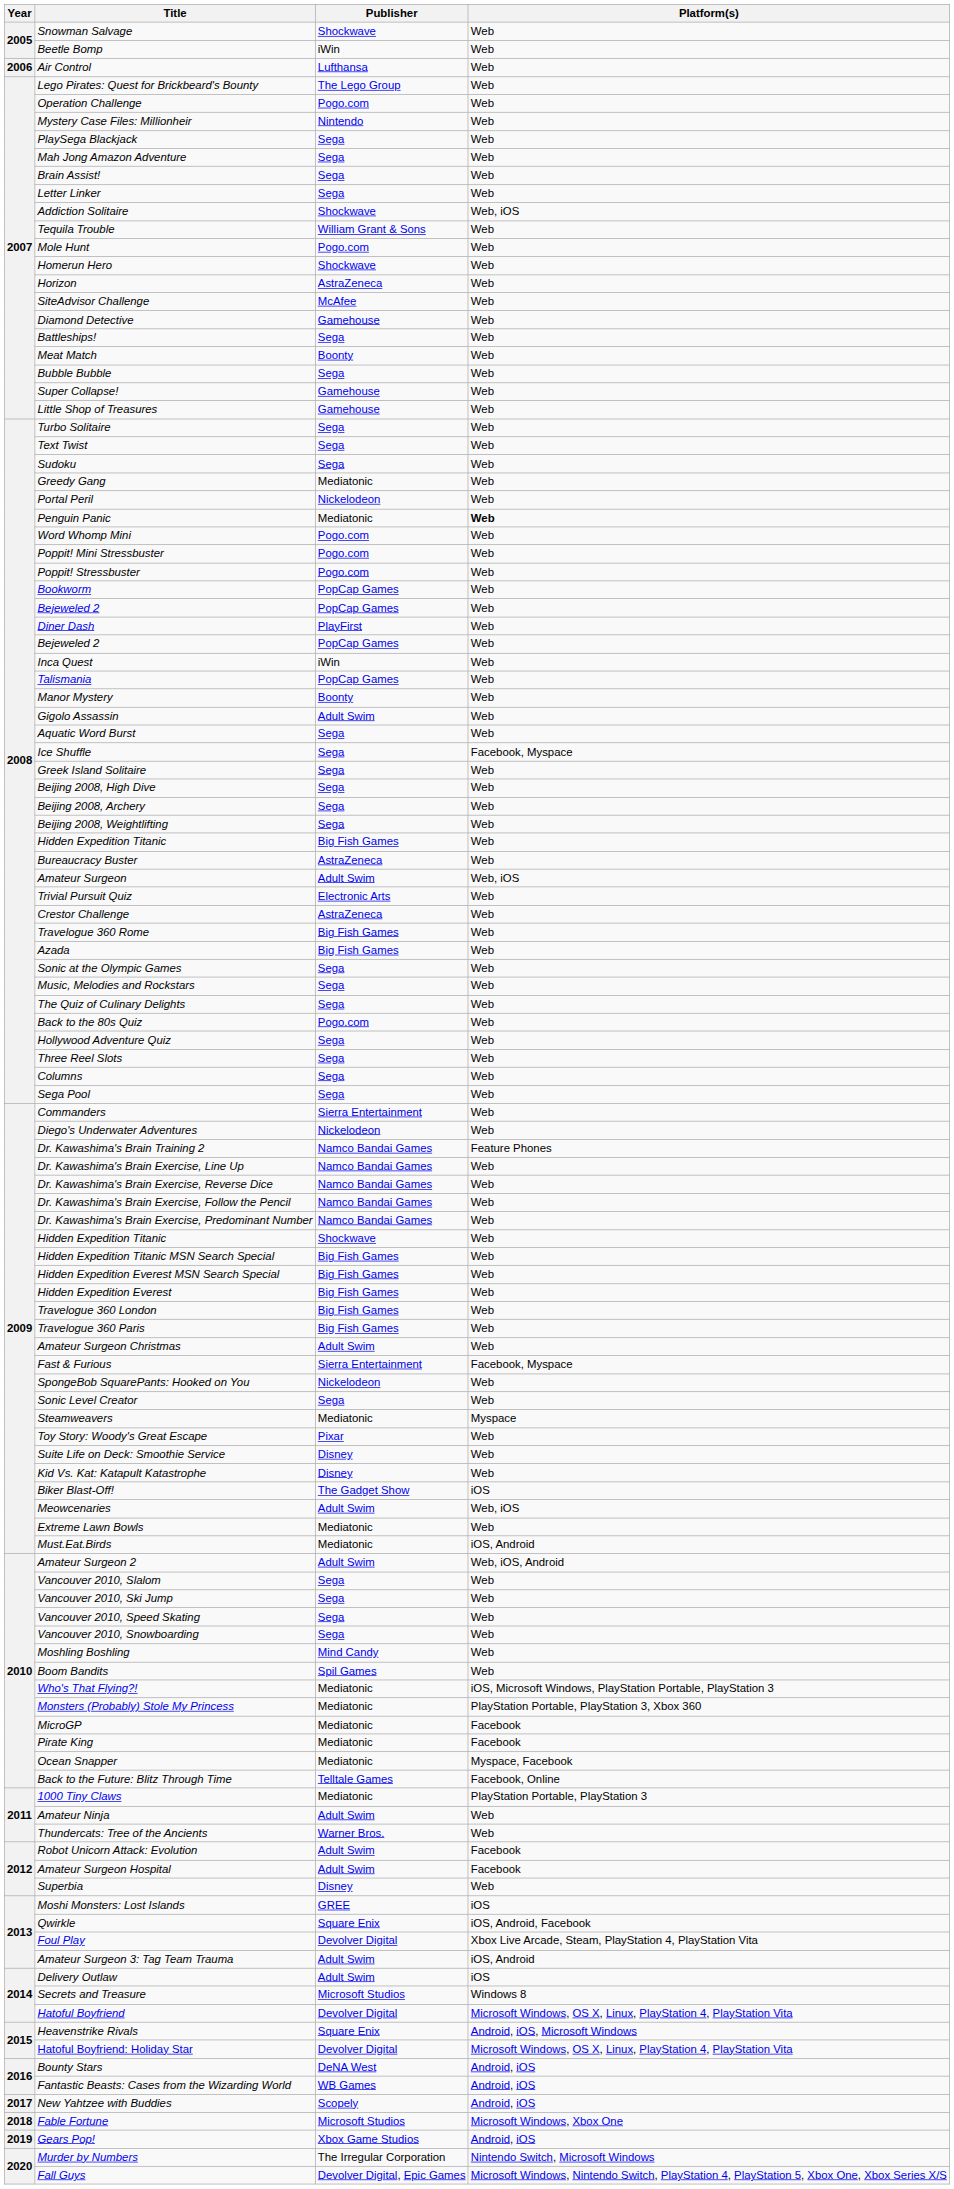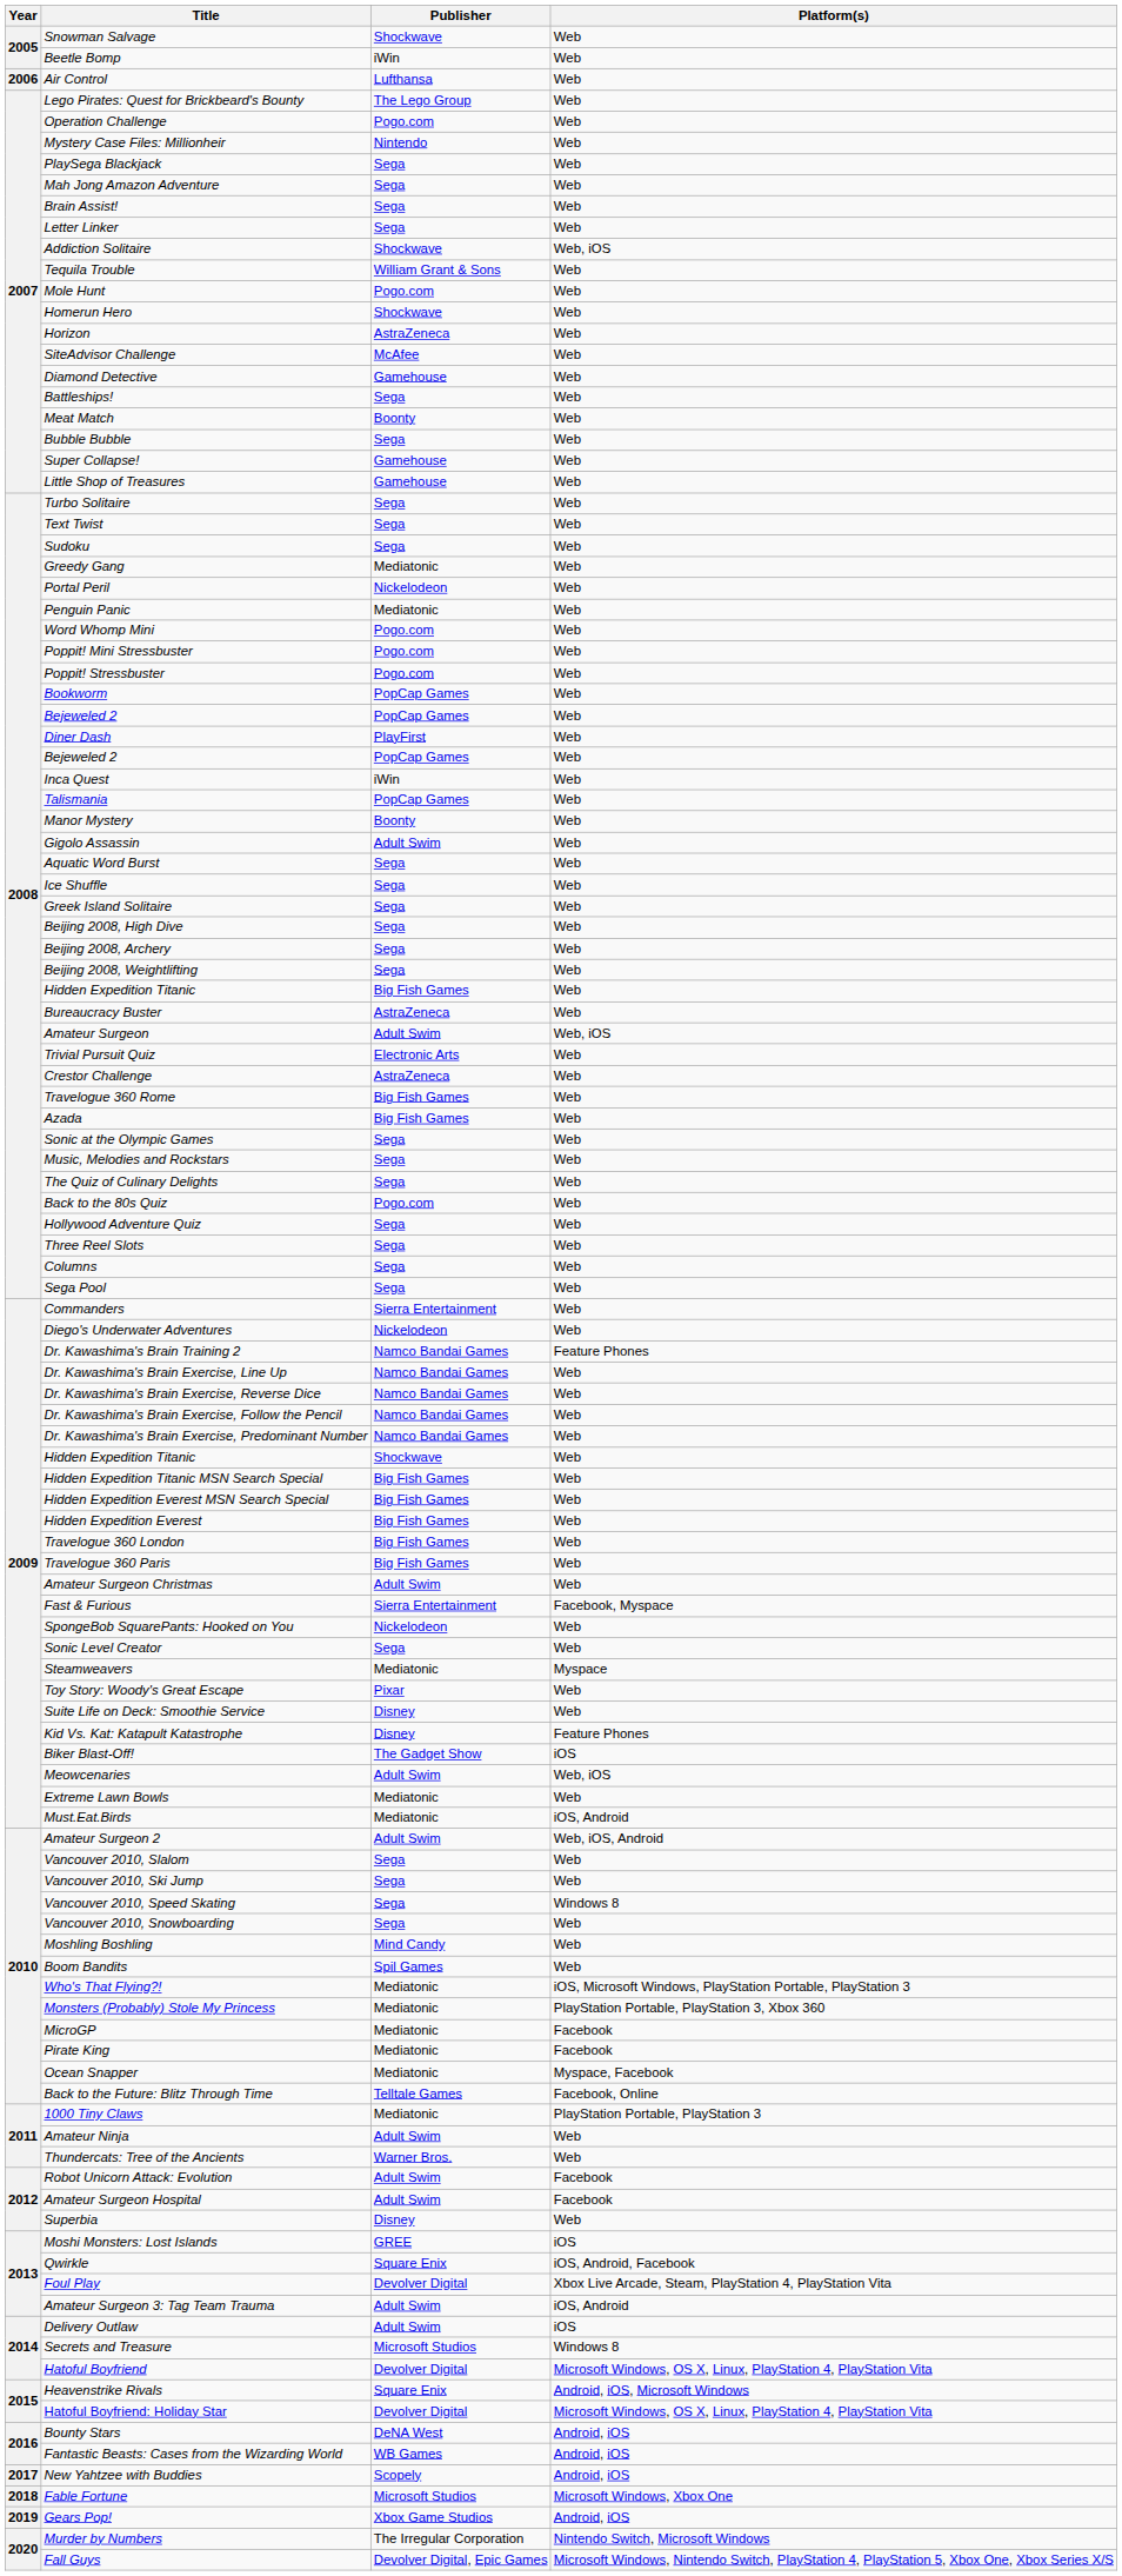 <table class="sortable wikitable">
 <tr>
 <th>Year</th>
 <th>Title</th>
 <th>Publisher</th>
 <th>Platform(s)</th>
 </tr>
 <tr>
 <th rowspan="2">2005</th>
 <td><em>Snowman Salvage</em></td>
 <td><a href='#'>Shockwave</a></td>
 <td>Web</td>
 </tr>
 <tr>
 <td><em>Beetle Bomp</em></td>
 <td>iWin</td>
 <td>Web</td>
 </tr>
 <tr>
 <th>2006</th>
 <td><em>Air Control</em></td>
 <td><a href='#'>Lufthansa</a></td>
 <td>Web</td>
 </tr>
 <tr>
 <th rowspan="19">2007</th>
 <td><em>Lego Pirates: Quest for Brickbeard's Bounty</em></td>
 <td><a href='#'>The Lego Group</a></td>
 <td>Web</td>
 </tr>
 <tr>
 <td><em>Operation Challenge</em></td>
 <td><a href='#'>Pogo.com</a></td>
 <td>Web</td>
 </tr>
 <tr>
 <td><em>Mystery Case Files: Millionheir</em></td>
 <td><a href='#'>Nintendo</a></td>
 <td>Web</td>
 </tr>
 <tr>
 <td><em>PlaySega Blackjack</em></td>
 <td><a href='#'>Sega</a></td>
 <td>Web</td>
 </tr>
 <tr>
 <td><em>Mah Jong Amazon Adventure</em></td>
 <td><a href='#'>Sega</a></td>
 <td>Web</td>
 </tr>
 <tr>
 <td><em>Brain Assist!</em></td>
 <td><a href='#'>Sega</a></td>
 <td>Web</td>
 </tr>
 <tr>
 <td><em>Letter Linker</em></td>
 <td><a href='#'>Sega</a></td>
 <td>Web</td>
 </tr>
 <tr>
 <td><em>Addiction Solitaire</em></td>
 <td><a href='#'>Shockwave</a></td>
 <td>Web, iOS</td>
 </tr>
 <tr>
 <td><em>Tequila Trouble</em></td>
 <td><a href='#'>William Grant & Sons</a></td>
 <td>Web</td>
 </tr>
 <tr>
 <td><em>Mole Hunt</em></td>
 <td><a href='#'>Pogo.com</a></td>
 <td>Web</td>
 </tr>
 <tr>
 <td><em>Homerun Hero</em></td>
 <td><a href='#'>Shockwave</a></td>
 <td>Web</td>
 </tr>
 <tr>
 <td><em>Horizon</em></td>
 <td><a href='#'>AstraZeneca</a></td>
 <td>Web</td>
 </tr>
 <tr>
 <td><em>SiteAdvisor Challenge</em></td>
 <td><a href='#'>McAfee</a></td>
 <td>Web</td>
 </tr>
 <tr>
 <td><em>Diamond Detective</em></td>
 <td><a href='#'>Gamehouse</a></td>
 <td>Web</td>
 </tr>
 <tr>
 <td><em>Battleships!</em></td>
 <td><a href='#'>Sega</a></td>
 <td>Web</td>
 </tr>
 <tr>
 <td><em>Meat Match</em></td>
 <td><a href='#'>Boonty</a></td>
 <td>Web</td>
 </tr>
 <tr>
 <td><em>Bubble Bubble</em></td>
 <td><a href='#'>Sega</a></td>
 <td>Web</td>
 </tr>
 <tr>
 <td><em>Super Collapse!</em></td>
 <td><a href='#'>Gamehouse</a></td>
 <td>Web</td>
 </tr>
 <tr>
 <td><em>Little Shop of Treasures</em></td>
 <td><a href='#'>Gamehouse</a></td>
 <td>Web</td>
 </tr>
 <tr>
 <th rowspan="38">2008</th>
 <td><em>Turbo Solitaire</em></td>
 <td><a href='#'>Sega</a></td>
 <td>Web</td>
 </tr>
 <tr>
 <td><em>Text Twist</em></td>
 <td><a href='#'>Sega</a></td>
 <td>Web</td>
 </tr>
 <tr>
 <td><em>Sudoku</em></td>
 <td><a href='#'>Sega</a></td>
 <td>Web</td>
 </tr>
 <tr>
 <td><em>Greedy Gang</em></td>
 <td>Mediatonic</td>
 <td>Web</td>
 </tr>
 <tr>
 <td><em>Portal Peril</em></td>
 <td><a href='#'>Nickelodeon</a></td>
 <td>Web</td>
 </tr>
 <tr>
 <td><em>Penguin Panic</em></td>
 <td>Mediatonic</td>
-<td><strong>Web</strong></td>
+<td>Web</td>
 </tr>
 <tr>
 <td><em>Word Whomp Mini</em></td>
 <td><a href='#'>Pogo.com</a></td>
 <td>Web</td>
 </tr>
 <tr>
 <td><em>Poppit! Mini Stressbuster</em></td>
 <td><a href='#'>Pogo.com</a></td>
 <td>Web</td>
 </tr>
 <tr>
 <td><em>Poppit! Stressbuster</em></td>
 <td><a href='#'>Pogo.com</a></td>
 <td>Web</td>
 </tr>
 <tr>
 <td><em><a href='#'>Bookworm</a></em></td>
 <td><a href='#'>PopCap Games</a></td>
 <td>Web</td>
 </tr>
 <tr>
 <td><em><a href='#'>Bejeweled 2</a></em></td>
 <td><a href='#'>PopCap Games</a></td>
 <td>Web</td>
 </tr>
 <tr>
 <td><em><a href='#'>Diner Dash</a></em></td>
 <td><a href='#'>PlayFirst</a></td>
 <td>Web</td>
 </tr>
 <tr>
 <td><em>Bejeweled 2</em></td>
 <td><a href='#'>PopCap Games</a></td>
 <td>Web</td>
 </tr>
 <tr>
 <td><em>Inca Quest</em></td>
 <td>iWin</td>
 <td>Web</td>
 </tr>
 <tr>
 <td><em><a href='#'>Talismania</a></em></td>
 <td><a href='#'>PopCap Games</a></td>
 <td>Web</td>
 </tr>
 <tr>
 <td><em>Manor Mystery</em></td>
 <td><a href='#'>Boonty</a></td>
 <td>Web</td>
 </tr>
 <tr>
 <td><em>Gigolo Assassin</em></td>
 <td><a href='#'>Adult Swim</a></td>
 <td>Web</td>
 </tr>
 <tr>
 <td><em>Aquatic Word Burst</em></td>
 <td><a href='#'>Sega</a></td>
 <td>Web</td>
 </tr>
 <tr>
 <td><em>Ice Shuffle</em></td>
 <td><a href='#'>Sega</a></td>
-<td>Facebook, Myspace</td>
+<td>Web</td>
 </tr>
 <tr>
 <td><em>Greek Island Solitaire</em></td>
 <td><a href='#'>Sega</a></td>
 <td>Web</td>
 </tr>
 <tr>
 <td><em>Beijing 2008, High Dive</em></td>
 <td><a href='#'>Sega</a></td>
 <td>Web</td>
 </tr>
 <tr>
 <td><em>Beijing 2008, Archery</em></td>
 <td><a href='#'>Sega</a></td>
 <td>Web</td>
 </tr>
 <tr>
 <td><em>Beijing 2008, Weightlifting</em></td>
 <td><a href='#'>Sega</a></td>
 <td>Web</td>
 </tr>
 <tr>
 <td><em>Hidden Expedition Titanic</em></td>
 <td><a href='#'>Big Fish Games</a></td>
 <td>Web</td>
 </tr>
 <tr>
 <td><em>Bureaucracy Buster</em></td>
 <td><a href='#'>AstraZeneca</a></td>
 <td>Web</td>
 </tr>
 <tr>
 <td><em>Amateur Surgeon</em></td>
 <td><a href='#'>Adult Swim</a></td>
 <td>Web, iOS</td>
 </tr>
 <tr>
 <td><em>Trivial Pursuit Quiz</em></td>
 <td><a href='#'>Electronic Arts</a></td>
 <td>Web</td>
 </tr>
 <tr>
 <td><em>Crestor Challenge</em></td>
 <td><a href='#'>AstraZeneca</a></td>
 <td>Web</td>
 </tr>
 <tr>
 <td><em>Travelogue 360 Rome</em></td>
 <td><a href='#'>Big Fish Games</a></td>
 <td>Web</td>
 </tr>
 <tr>
 <td><em>Azada</em></td>
 <td><a href='#'>Big Fish Games</a></td>
 <td>Web</td>
 </tr>
 <tr>
 <td><em>Sonic at the Olympic Games</em></td>
 <td><a href='#'>Sega</a></td>
 <td>Web</td>
 </tr>
 <tr>
 <td><em>Music, Melodies and Rockstars</em></td>
 <td><a href='#'>Sega</a></td>
 <td>Web</td>
 </tr>
 <tr>
 <td><em>The Quiz of Culinary Delights</em></td>
 <td><a href='#'>Sega</a></td>
 <td>Web</td>
 </tr>
 <tr>
 <td><em>Back to the 80s Quiz</em></td>
 <td><a href='#'>Pogo.com</a></td>
 <td>Web</td>
 </tr>
 <tr>
 <td><em>Hollywood Adventure Quiz</em></td>
 <td><a href='#'>Sega</a></td>
 <td>Web</td>
 </tr>
 <tr>
 <td><em>Three Reel Slots</em></td>
 <td><a href='#'>Sega</a></td>
 <td>Web</td>
 </tr>
 <tr>
 <td><em>Columns</em></td>
 <td><a href='#'>Sega</a></td>
 <td>Web</td>
 </tr>
 <tr>
 <td><em>Sega Pool</em></td>
 <td><a href='#'>Sega</a></td>
 <td>Web</td>
 </tr>
 <tr>
 <th rowspan="25">2009</th>
 <td><em>Commanders</em></td>
 <td><a href='#'>Sierra Entertainment</a></td>
 <td>Web</td>
 </tr>
 <tr>
 <td><em>Diego's Underwater Adventures</em></td>
 <td><a href='#'>Nickelodeon</a></td>
 <td>Web</td>
 </tr>
 <tr>
 <td><em>Dr. Kawashima's Brain Training 2</em></td>
 <td><a href='#'>Namco Bandai Games</a></td>
 <td>Feature Phones</td>
 </tr>
 <tr>
 <td><em>Dr. Kawashima's Brain Exercise, Line Up</em></td>
 <td><a href='#'>Namco Bandai Games</a></td>
 <td>Web</td>
 </tr>
 <tr>
 <td><em>Dr. Kawashima's Brain Exercise, Reverse Dice</em></td>
 <td><a href='#'>Namco Bandai Games</a></td>
 <td>Web</td>
 </tr>
 <tr>
 <td><em>Dr. Kawashima's Brain Exercise, Follow the Pencil</em></td>
 <td><a href='#'>Namco Bandai Games</a></td>
 <td>Web</td>
 </tr>
 <tr>
 <td><em>Dr. Kawashima's Brain Exercise, Predominant Number</em></td>
 <td><a href='#'>Namco Bandai Games</a></td>
 <td>Web</td>
 </tr>
 <tr>
 <td><em>Hidden Expedition Titanic</em></td>
 <td><a href='#'>Shockwave</a></td>
 <td>Web</td>
 </tr>
 <tr>
 <td><em>Hidden Expedition Titanic MSN Search Special</em></td>
 <td><a href='#'>Big Fish Games</a></td>
 <td>Web</td>
 </tr>
 <tr>
 <td><em>Hidden Expedition Everest MSN Search Special</em></td>
 <td><a href='#'>Big Fish Games</a></td>
 <td>Web</td>
 </tr>
 <tr>
 <td><em>Hidden Expedition Everest</em></td>
 <td><a href='#'>Big Fish Games</a></td>
 <td>Web</td>
 </tr>
 <tr>
 <td><em>Travelogue 360 London</em></td>
 <td><a href='#'>Big Fish Games</a></td>
 <td>Web</td>
 </tr>
 <tr>
 <td><em>Travelogue 360 Paris</em></td>
 <td><a href='#'>Big Fish Games</a></td>
 <td>Web</td>
 </tr>
 <tr>
 <td><em>Amateur Surgeon Christmas</em></td>
 <td><a href='#'>Adult Swim</a></td>
 <td>Web</td>
 </tr>
 <tr>
 <td><em>Fast & Furious</em></td>
 <td><a href='#'>Sierra Entertainment</a></td>
 <td>Facebook, Myspace</td>
 </tr>
 <tr>
 <td><em>SpongeBob SquarePants: Hooked on You</em></td>
 <td><a href='#'>Nickelodeon</a></td>
 <td>Web</td>
 </tr>
 <tr>
 <td><em>Sonic Level Creator</em></td>
 <td><a href='#'>Sega</a></td>
 <td>Web</td>
 </tr>
 <tr>
 <td><em>Steamweavers</em></td>
 <td>Mediatonic</td>
 <td>Myspace</td>
 </tr>
 <tr>
 <td><em>Toy Story: Woody's Great Escape</em></td>
 <td><a href='#'>Pixar</a></td>
 <td>Web</td>
 </tr>
 <tr>
 <td><em>Suite Life on Deck: Smoothie Service</em></td>
 <td><a href='#'>Disney</a></td>
 <td>Web</td>
 </tr>
 <tr>
 <td><em>Kid Vs. Kat: Katapult Katastrophe</em></td>
 <td><a href='#'>Disney</a></td>
-<td>Web</td>
+<td>Feature Phones</td>
 </tr>
 <tr>
 <td><em>Biker Blast-Off!</em></td>
 <td><a href='#'>The Gadget Show</a></td>
 <td>iOS</td>
 </tr>
 <tr>
 <td><em>Meowcenaries</em></td>
 <td><a href='#'>Adult Swim</a></td>
 <td>Web, iOS</td>
 </tr>
 <tr>
 <td><em>Extreme Lawn Bowls</em></td>
 <td>Mediatonic</td>
 <td>Web</td>
 </tr>
 <tr>
 <td><em>Must.Eat.Birds</em></td>
 <td>Mediatonic</td>
 <td>iOS, Android</td>
 </tr>
 <tr>
 <th rowspan="13">2010</th>
 <td><em>Amateur Surgeon 2</em></td>
 <td><a href='#'>Adult Swim</a></td>
 <td>Web, iOS, Android</td>
 </tr>
 <tr>
 <td><em>Vancouver 2010, Slalom</em></td>
 <td><a href='#'>Sega</a></td>
 <td>Web</td>
 </tr>
 <tr>
 <td><em>Vancouver 2010, Ski Jump</em></td>
 <td><a href='#'>Sega</a></td>
 <td>Web</td>
 </tr>
 <tr>
 <td><em>Vancouver 2010, Speed Skating</em></td>
 <td><a href='#'>Sega</a></td>
-<td>Web</td>
+<td>Windows 8</td>
 </tr>
 <tr>
 <td><em>Vancouver 2010, Snowboarding</em></td>
 <td><a href='#'>Sega</a></td>
 <td>Web</td>
 </tr>
 <tr>
 <td><em>Moshling Boshling</em></td>
 <td><a href='#'>Mind Candy</a></td>
 <td>Web</td>
 </tr>
 <tr>
 <td><em>Boom Bandits</em></td>
 <td><a href='#'>Spil Games</a></td>
 <td>Web</td>
 </tr>
 <tr>
 <td><em><a href='#'>Who's That Flying?!</a></em></td>
 <td>Mediatonic</td>
 <td>iOS, Microsoft Windows, PlayStation Portable, PlayStation 3</td>
 </tr>
 <tr>
 <td><em><a href='#'>Monsters (Probably) Stole My Princess</a></em></td>
 <td>Mediatonic</td>
 <td>PlayStation Portable, PlayStation 3, Xbox 360</td>
 </tr>
 <tr>
 <td><em>MicroGP</em></td>
 <td>Mediatonic</td>
 <td>Facebook</td>
 </tr>
 <tr>
 <td><em>Pirate King</em></td>
 <td>Mediatonic</td>
 <td>Facebook</td>
 </tr>
 <tr>
 <td><em>Ocean Snapper</em></td>
 <td>Mediatonic</td>
 <td>Myspace, Facebook</td>
 </tr>
 <tr>
 <td><em>Back to the Future: Blitz Through Time</em></td>
 <td><a href='#'>Telltale Games</a></td>
 <td>Facebook, Online</td>
 </tr>
 <tr>
 <th rowspan="3">2011</th>
 <td><em><a href='#'>1000 Tiny Claws</a></em></td>
 <td>Mediatonic</td>
 <td>PlayStation Portable, PlayStation 3</td>
 </tr>
 <tr>
 <td><em>Amateur Ninja</em></td>
 <td><a href='#'>Adult Swim</a></td>
 <td>Web</td>
 </tr>
 <tr>
 <td><em>Thundercats: Tree of the Ancients</em></td>
 <td><a href='#'>Warner Bros.</a></td>
 <td>Web</td>
 </tr>
 <tr>
 <th rowspan="3">2012</th>
 <td><em>Robot Unicorn Attack: Evolution</em></td>
 <td><a href='#'>Adult Swim</a></td>
 <td>Facebook</td>
 </tr>
 <tr>
 <td><em>Amateur Surgeon Hospital</em></td>
 <td><a href='#'>Adult Swim</a></td>
 <td>Facebook</td>
 </tr>
 <tr>
 <td><em>Superbia</em></td>
 <td><a href='#'>Disney</a></td>
 <td>Web</td>
 </tr>
 <tr>
 <th rowspan="4">2013</th>
 <td><em>Moshi Monsters: Lost Islands</em></td>
 <td><a href='#'>GREE</a></td>
 <td>iOS</td>
 </tr>
 <tr>
 <td><em>Qwirkle</em></td>
 <td><a href='#'>Square Enix</a></td>
 <td>iOS, Android, Facebook</td>
 </tr>
 <tr>
 <td><em><a href='#'>Foul Play</a></em></td>
 <td><a href='#'>Devolver Digital</a></td>
 <td>Xbox Live Arcade, Steam, PlayStation 4, PlayStation Vita</td>
 </tr>
 <tr>
 <td><em>Amateur Surgeon 3: Tag Team Trauma</em></td>
 <td><a href='#'>Adult Swim</a></td>
 <td>iOS, Android</td>
 </tr>
 <tr>
 <th rowspan="3">2014</th>
 <td><em>Delivery Outlaw</em></td>
 <td><a href='#'>Adult Swim</a></td>
 <td>iOS</td>
 </tr>
 <tr>
 <td><em>Secrets and Treasure</em></td>
 <td><a href='#'>Microsoft Studios</a></td>
 <td>Windows 8</td>
 </tr>
 <tr>
 <td><em><a href='#'>Hatoful Boyfriend</a></em></td>
 <td><a href='#'>Devolver Digital</a></td>
 <td><a href='#'>Microsoft Windows</a>, <a href='#'>OS X</a>, <a href='#'>Linux</a>, <a href='#'>PlayStation 4</a>, <a href='#'>PlayStation Vita</a></td>
 </tr>
 <tr>
 <th rowspan="2">2015</th>
 <td><em>Heavenstrike Rivals</em></td>
 <td><a href='#'>Square Enix</a></td>
 <td><a href='#'>Android</a>, <a href='#'>iOS</a>, <a href='#'>Microsoft Windows</a></td>
 </tr>
 <tr>
 <td><a href='#'>Hatoful Boyfriend: Holiday Star</a></td>
 <td><a href='#'>Devolver Digital</a></td>
 <td><a href='#'>Microsoft Windows</a>, <a href='#'>OS X</a>, <a href='#'>Linux</a>, <a href='#'>PlayStation 4</a>, <a href='#'>PlayStation Vita</a></td>
 </tr>
 <tr>
 <th rowspan="2">2016</th>
 <td><em>Bounty Stars</em></td>
 <td><a href='#'>DeNA West</a></td>
 <td><a href='#'>Android</a>, <a href='#'>iOS</a></td>
 </tr>
 <tr>
 <td><em>Fantastic Beasts: Cases from the Wizarding World</em></td>
 <td><a href='#'>WB Games</a></td>
 <td><a href='#'>Android</a>, <a href='#'>iOS</a></td>
 </tr>
 <tr>
 <th>2017</th>
 <td><em>New Yahtzee with Buddies</em></td>
 <td><a href='#'>Scopely</a></td>
 <td><a href='#'>Android</a>, <a href='#'>iOS</a></td>
 </tr>
 <tr>
 <th>2018</th>
 <td><em><a href='#'>Fable Fortune</a></em></td>
 <td><a href='#'>Microsoft Studios</a></td>
 <td><a href='#'>Microsoft Windows</a>, <a href='#'>Xbox One</a></td>
 </tr>
 <tr>
 <th>2019</th>
 <td><em><a href='#'>Gears Pop!</a></em></td>
 <td><a href='#'>Xbox Game Studios</a></td>
 <td><a href='#'>Android</a>, <a href='#'>iOS</a></td>
 </tr>
 <tr>
 <th rowspan="2">2020</th>
 <td><em><a href='#'>Murder by Numbers</a></em></td>
 <td>The Irregular Corporation</td>
 <td><a href='#'>Nintendo Switch</a>, <a href='#'>Microsoft Windows</a></td>
 </tr>
 <tr>
 <td><em><a href='#'>Fall Guys</a></em></td>
 <td><a href='#'>Devolver Digital</a>, <a href='#'>Epic Games</a></td>
 <td><a href='#'>Microsoft Windows</a>, <a href='#'>Nintendo Switch</a>, <a href='#'>PlayStation 4</a>, <a href='#'>PlayStation 5</a>, <a href='#'>Xbox One</a>, <a href='#'>Xbox Series X/S</a></td>
 </tr>
 </table>
